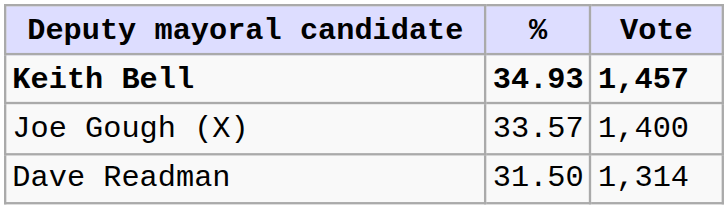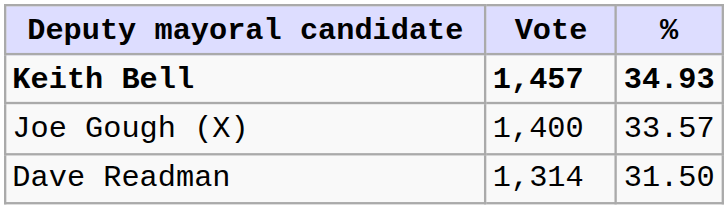 <table class="wikitable">
 <tr>
 <th style="background:#ddf; width:200px;">Deputy mayoral candidate</th>
+<th style="background:#ddf; width:50px;">Vote</th>
 <th style="background:#ddf; width:30px;">%</th>
-<th style="background:#ddf; width:50px;">Vote</th>
 </tr>
 <tr>
 <td><strong>Keith Bell</strong></td>
+<td><strong>1,457</strong></td>
 <td><strong>34.93</strong></td>
-<td><strong>1,457</strong></td>
 </tr>
 <tr>
 <td>Joe Gough (X)</td>
+<td>1,400</td>
 <td>33.57</td>
-<td>1,400</td>
 </tr>
 <tr>
 <td>Dave Readman</td>
+<td>1,314</td>
 <td>31.50</td>
-<td>1,314</td>
 </tr>
 </table>
